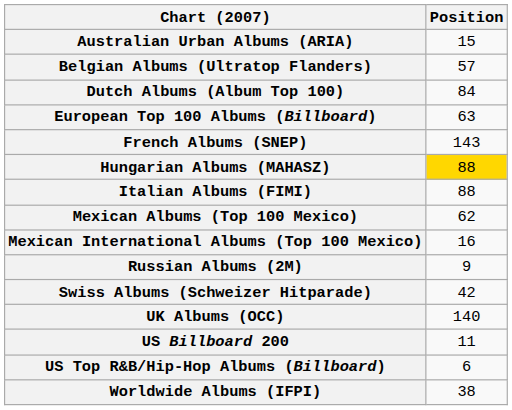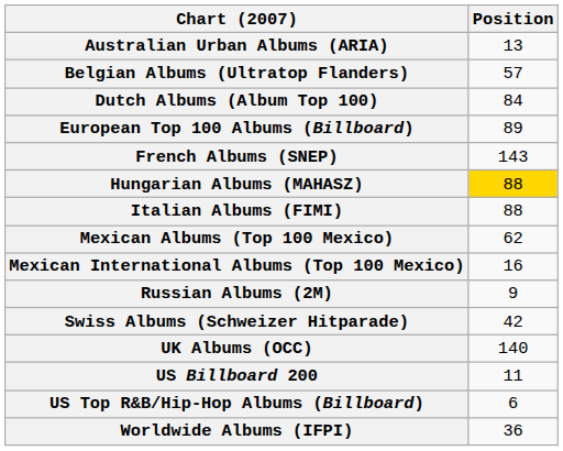 <table class="wikitable sortable plainrowheaders" style="text-align:center">
 <tr>
 <th scope="col">Chart (2007)</th>
 <th scope="col">Position</th>
 </tr>
 <tr>
 <th scope="row">Australian Urban Albums (ARIA)</th>
-<td>15</td>
+<td>13</td>
 </tr>
 <tr>
 <th scope="row">Belgian Albums (Ultratop Flanders)</th>
 <td>57</td>
 </tr>
 <tr>
 <th scope="row">Dutch Albums (Album Top 100)</th>
 <td>84</td>
 </tr>
 <tr>
 <th scope="row">European Top 100 Albums (<em>Billboard</em>)</th>
-<td>63</td>
+<td>89</td>
 </tr>
 <tr>
 <th scope="row">French Albums (SNEP)</th>
 <td>143</td>
 </tr>
 <tr>
 <th scope="row">Hungarian Albums (MAHASZ)</th>
 <td style="background: gold;">88</td>
 </tr>
 <tr>
 <th scope="row">Italian Albums (FIMI)</th>
 <td style="text-align:center;">88</td>
 </tr>
 <tr>
 <th scope="row">Mexican Albums (Top 100 Mexico)</th>
 <td>62</td>
 </tr>
 <tr>
 <th scope="row">Mexican International Albums (Top 100 Mexico)</th>
 <td>16</td>
 </tr>
 <tr>
 <th scope="row">Russian Albums (2M)</th>
 <td>9</td>
 </tr>
 <tr>
 <th scope="row">Swiss Albums (Schweizer Hitparade)</th>
 <td>42</td>
 </tr>
 <tr>
 <th scope="row">UK Albums (OCC)</th>
 <td>140</td>
 </tr>
 <tr>
 <th scope="row">US <em>Billboard</em> 200</th>
 <td>11</td>
 </tr>
 <tr>
 <th scope="row">US Top R&B/Hip-Hop Albums (<em>Billboard</em>)</th>
 <td>6</td>
 </tr>
 <tr>
 <th scope="row">Worldwide Albums (IFPI)</th>
-<td>38</td>
+<td>36</td>
 </tr>
 </table>
